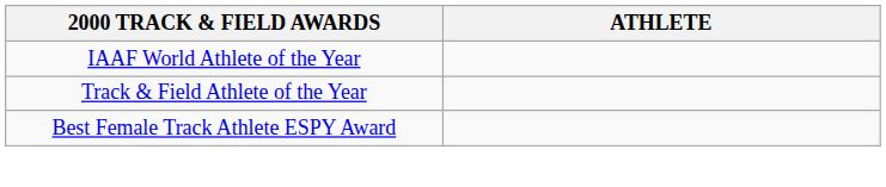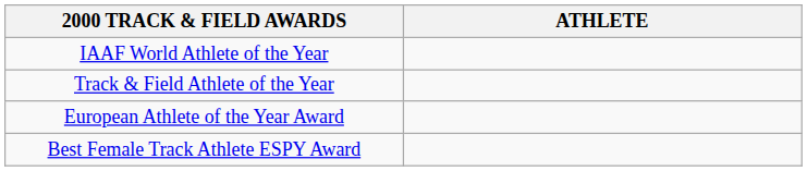 <table class="wikitable" style="border-collapse: collapse; font-size: 90%;">
 <tr>
 <th align="center" style="width: 20em">2000 TRACK & FIELD AWARDS</th>
 <th align="center" style="width: 20em">ATHLETE</th>
 </tr>
 <tr>
 <td align="center"><a href='#'>IAAF World Athlete of the Year</a></td>
 <td></td>
 </tr>
 <tr>
 <td align="center"><a href='#'>Track & Field Athlete of the Year</a></td>
 <td></td>
 </tr>
 <tr>
+<td align="center"><a href='#'>European Athlete of the Year Award</a></td>
+<td></td>
+</tr>
+<tr>
 <td align="center"><a href='#'>Best Female Track Athlete ESPY Award</a></td>
 <td></td>
 </tr>
 </table>
